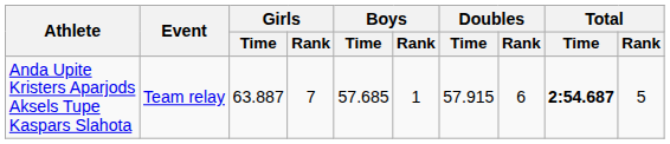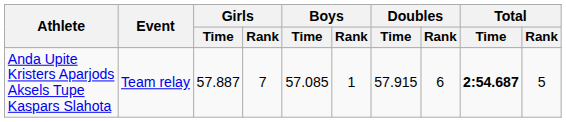 <table class="wikitable" style="font-size:90%">
 <tr>
 <th rowspan="2">Athlete</th>
 <th rowspan="2">Event</th>
 <th colspan=2>Girls</th>
 <th colspan=2>Boys</th>
 <th colspan=2>Doubles</th>
 <th colspan=2>Total</th>
 </tr>
 <tr style="font-size:95%">
 <th>Time</th>
 <th>Rank</th>
 <th>Time</th>
 <th>Rank</th>
 <th>Time</th>
 <th>Rank</th>
 <th>Time</th>
 <th>Rank</th>
 </tr>
 <tr align=center>
 <td align=left><a href='#'>Anda Upite</a><br><a href='#'>Kristers Aparjods</a><br><a href='#'>Aksels Tupe</a><br><a href='#'>Kaspars Slahota</a></td>
 <td align=left><a href='#'>Team relay</a></td>
-<td>63.887</td>
+<td>57.887</td>
 <td>7</td>
-<td>57.685</td>
+<td>57.085</td>
 <td>1</td>
 <td>57.915</td>
 <td>6</td>
 <td><strong>2:54.687</strong></td>
 <td>5</td>
 </tr>
 </table>
